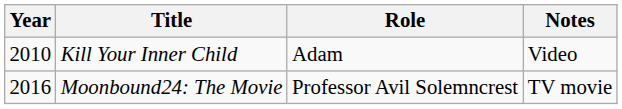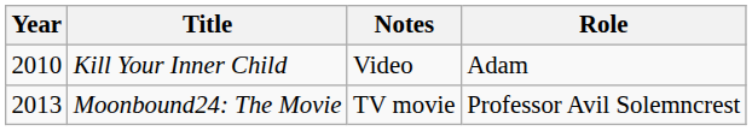 <table class="wikitable sortable">
 <tr>
 <th>Year</th>
 <th>Title</th>
+<th>Notes</th>
 <th>Role</th>
-<th>Notes</th>
 </tr>
 <tr>
 <td>2010</td>
 <td><em>Kill Your Inner Child</em></td>
+<td>Video</td>
 <td>Adam</td>
-<td>Video</td>
 </tr>
 <tr>
-<td>2016</td>
+<td>2013</td>
 <td><em>Moonbound24: The Movie</em></td>
+<td>TV movie</td>
 <td>Professor Avil Solemncrest</td>
-<td>TV movie</td>
 </tr>
 </table>
